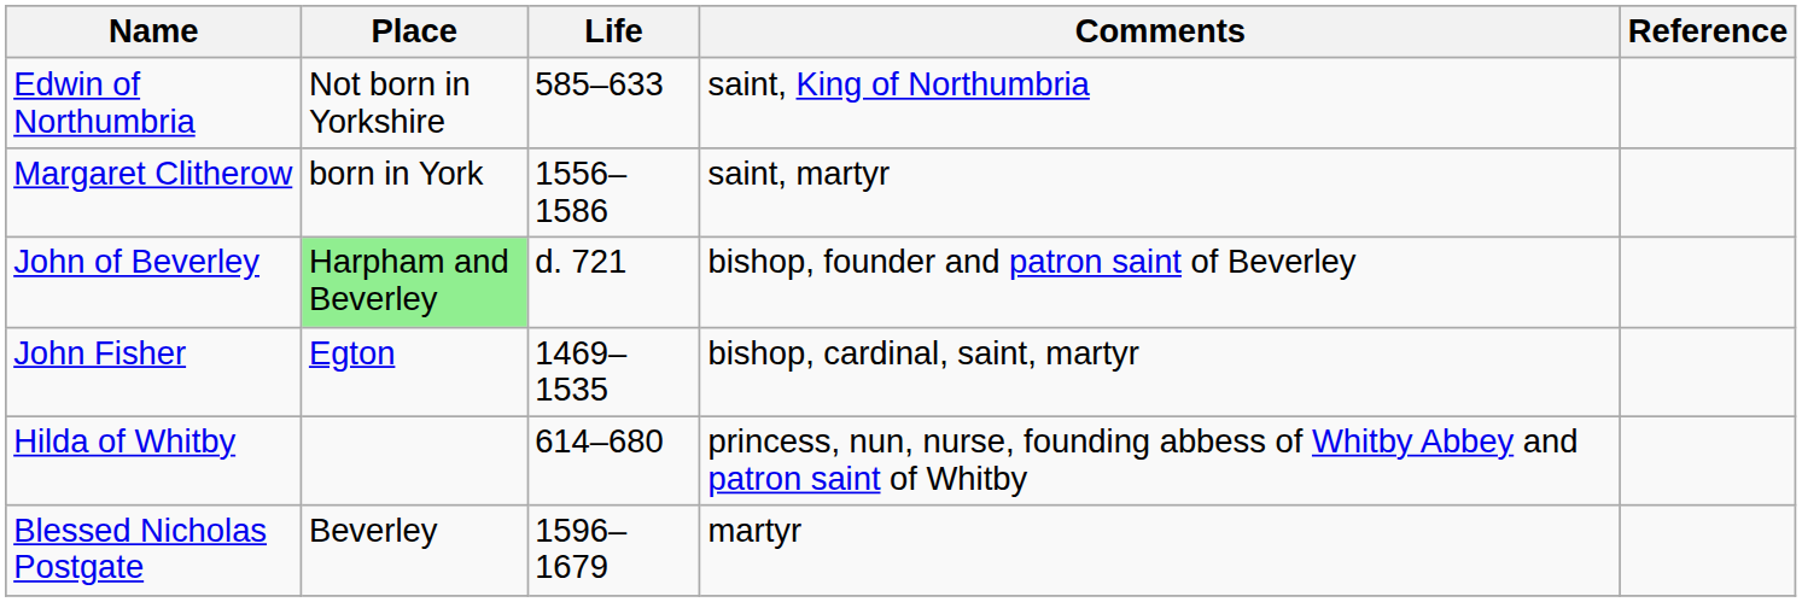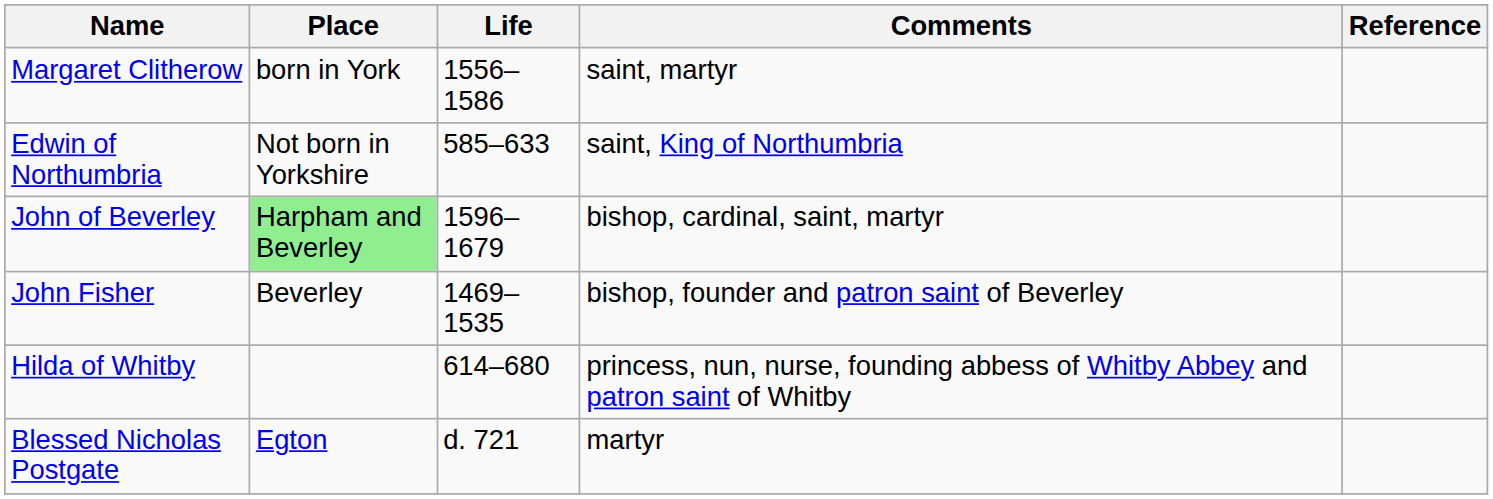 <table class="wikitable sortable">
 <tr>
 <th style="width:17%;">Name</th>
 <th style="width:13%;">Place</th>
 <th style="width:10%;">Life</th>
 <th style="width:55%;">Comments</th>
 <th style="width:5%;">Reference</th>
 </tr>
 <tr valign="top">
+<td><a href='#'>Margaret Clitherow</a></td>
+<td>born in York</td>
+<td>1556–1586</td>
+<td>saint, martyr</td>
+<td></td>
+</tr>
+<tr valign="top">
 <td><a href='#'>Edwin of Northumbria</a></td>
 <td>Not born in Yorkshire</td>
 <td>585–633</td>
 <td>saint, <a href='#'>King of Northumbria</a></td>
 <td></td>
 </tr>
 <tr valign="top">
-<td><a href='#'>Margaret Clitherow</a></td>
-<td>born in York</td>
-<td>1556–1586</td>
-<td>saint, martyr</td>
-<td></td>
-</tr>
-<tr valign="top">
 <td><a href='#'>John of Beverley</a></td>
 <td style="background: lightgreen;">Harpham and Beverley</td>
-<td>d. 721</td>
-<td>bishop, founder and <a href='#'>patron saint</a> of Beverley</td>
+<td>1596–1679</td>
+<td>bishop, cardinal, saint, martyr</td>
 <td></td>
 </tr>
 <tr valign="top">
 <td><a href='#'>John Fisher</a></td>
-<td><a href='#'>Egton</a></td>
+<td>Beverley</td>
 <td>1469–1535</td>
-<td>bishop, cardinal, saint, martyr</td>
+<td>bishop, founder and <a href='#'>patron saint</a> of Beverley</td>
 <td></td>
 </tr>
 <tr valign="top">
 <td><a href='#'>Hilda of Whitby</a></td>
 <td></td>
 <td>614–680</td>
 <td>princess, nun, nurse, founding abbess of <a href='#'>Whitby Abbey</a> and <a href='#'>patron saint</a> of Whitby</td>
 <td></td>
 </tr>
 <tr valign="top">
 <td><a href='#'>Blessed Nicholas Postgate</a></td>
-<td>Beverley</td>
-<td>1596–1679</td>
+<td><a href='#'>Egton</a></td>
+<td>d. 721</td>
 <td>martyr</td>
 <td></td>
 </tr>
 </table>
